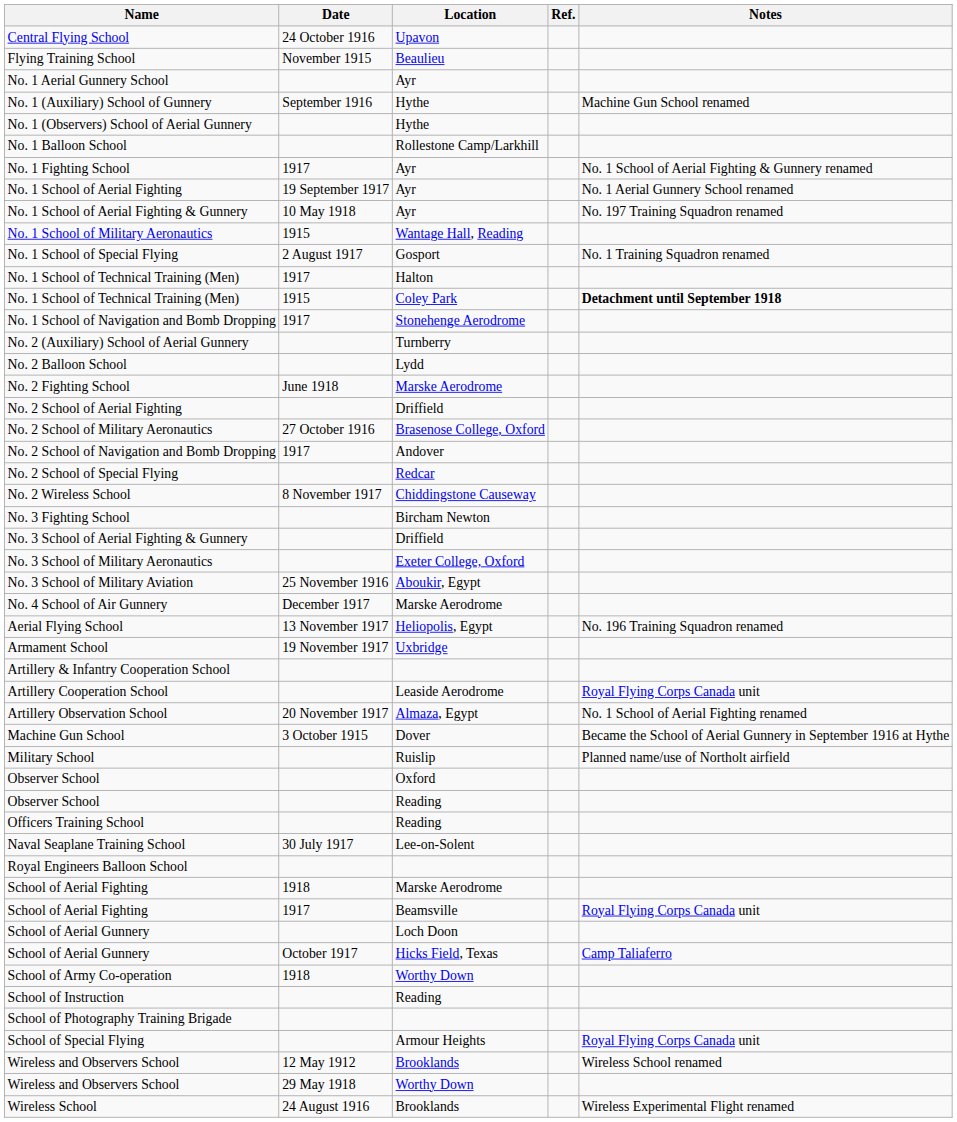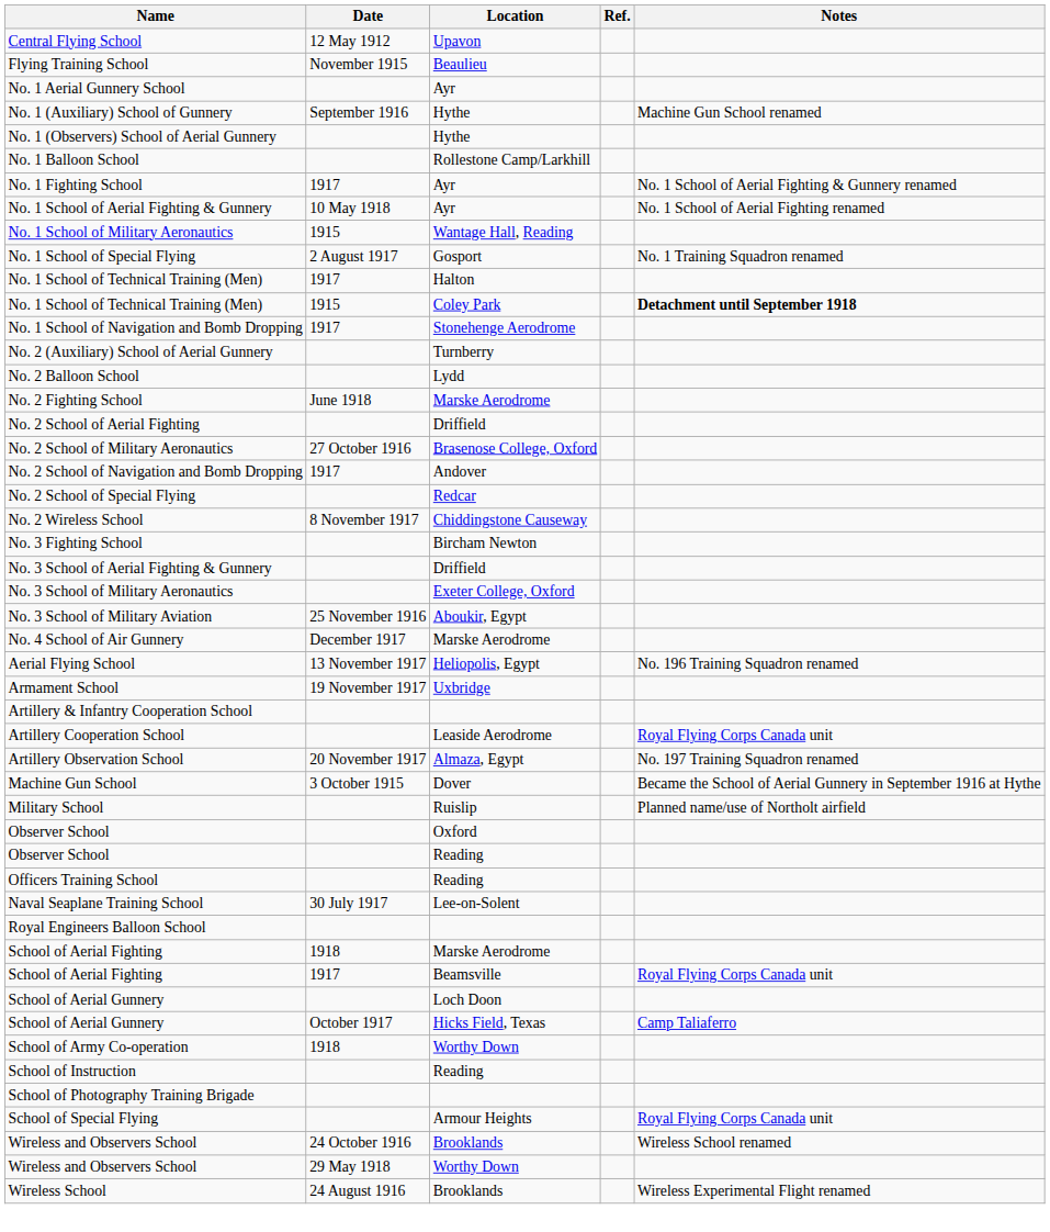 <table class="wikitable sortable">
 <tr>
 <th>Name</th>
 <th>Date</th>
 <th>Location</th>
 <th>Ref.</th>
 <th>Notes</th>
 </tr>
 <tr>
 <td><a href='#'>Central Flying School</a></td>
-<td>24 October 1916</td>
+<td>12 May 1912</td>
 <td><a href='#'>Upavon</a></td>
 <td></td>
 <td></td>
 </tr>
 <tr>
 <td>Flying Training School</td>
 <td>November 1915</td>
 <td><a href='#'>Beaulieu</a></td>
 <td></td>
 <td></td>
 </tr>
 <tr>
 <td>No. 1 Aerial Gunnery School</td>
 <td></td>
 <td>Ayr</td>
 <td></td>
 <td></td>
 </tr>
 <tr>
 <td>No. 1 (Auxiliary) School of Gunnery</td>
 <td>September 1916</td>
 <td>Hythe</td>
 <td></td>
 <td>Machine Gun School renamed</td>
 </tr>
 <tr>
 <td>No. 1 (Observers) School of Aerial Gunnery</td>
 <td></td>
 <td>Hythe</td>
 <td></td>
 <td></td>
 </tr>
 <tr>
 <td>No. 1 Balloon School</td>
 <td></td>
 <td>Rollestone Camp/Larkhill</td>
 <td></td>
 <td></td>
 </tr>
 <tr>
 <td>No. 1 Fighting School</td>
 <td>1917</td>
 <td>Ayr</td>
 <td></td>
 <td>No. 1 School of Aerial Fighting & Gunnery renamed</td>
 </tr>
 <tr>
-<td>No. 1 School of Aerial Fighting</td>
-<td>19 September 1917</td>
-<td>Ayr</td>
-<td></td>
-<td>No. 1 Aerial Gunnery School renamed</td>
-</tr>
-<tr>
 <td>No. 1 School of Aerial Fighting & Gunnery</td>
 <td>10 May 1918</td>
 <td>Ayr</td>
 <td></td>
-<td>No. 197 Training Squadron renamed</td>
+<td>No. 1 School of Aerial Fighting renamed</td>
 </tr>
 <tr>
 <td><a href='#'>No. 1 School of Military Aeronautics</a></td>
 <td>1915</td>
 <td><a href='#'>Wantage Hall</a>, <a href='#'>Reading</a></td>
 <td></td>
 <td></td>
 </tr>
 <tr>
 <td>No. 1 School of Special Flying</td>
 <td>2 August 1917</td>
 <td>Gosport</td>
 <td></td>
 <td>No. 1 Training Squadron renamed</td>
 </tr>
 <tr>
 <td>No. 1 School of Technical Training (Men)</td>
 <td>1917</td>
 <td>Halton</td>
 <td></td>
 <td></td>
 </tr>
 <tr>
 <td>No. 1 School of Technical Training (Men)</td>
 <td>1915</td>
 <td><a href='#'>Coley Park</a></td>
 <td></td>
 <td><strong>Detachment until September 1918</strong></td>
 </tr>
 <tr>
 <td>No. 1 School of Navigation and Bomb Dropping</td>
 <td>1917</td>
 <td><a href='#'>Stonehenge Aerodrome</a></td>
 <td></td>
 <td></td>
 </tr>
 <tr>
 <td>No. 2 (Auxiliary) School of Aerial Gunnery</td>
 <td></td>
 <td>Turnberry</td>
 <td></td>
 <td></td>
 </tr>
 <tr>
 <td>No. 2 Balloon School</td>
 <td></td>
 <td>Lydd</td>
 <td></td>
 <td></td>
 </tr>
 <tr>
 <td>No. 2 Fighting School</td>
 <td>June 1918</td>
 <td><a href='#'>Marske Aerodrome</a></td>
 <td></td>
 <td></td>
 </tr>
 <tr>
 <td>No. 2 School of Aerial Fighting</td>
 <td></td>
 <td>Driffield</td>
 <td></td>
 </tr>
 <tr>
 <td>No. 2 School of Military Aeronautics</td>
 <td>27 October 1916</td>
 <td><a href='#'>Brasenose College, Oxford</a></td>
 <td></td>
 <td></td>
 </tr>
 <tr>
 <td>No. 2 School of Navigation and Bomb Dropping</td>
 <td>1917</td>
 <td>Andover</td>
 <td></td>
 <td></td>
 </tr>
 <tr>
 <td>No. 2 School of Special Flying</td>
 <td></td>
 <td><a href='#'>Redcar</a></td>
 <td></td>
 <td></td>
 </tr>
 <tr>
 <td>No. 2 Wireless School</td>
 <td>8 November 1917</td>
 <td><a href='#'>Chiddingstone Causeway</a></td>
 <td></td>
 <td></td>
 </tr>
 <tr>
 <td>No. 3 Fighting School</td>
 <td></td>
 <td>Bircham Newton</td>
 <td></td>
 <td></td>
 </tr>
 <tr>
 <td>No. 3 School of Aerial Fighting & Gunnery</td>
 <td></td>
 <td>Driffield</td>
 <td></td>
 <td></td>
 </tr>
 <tr>
 <td>No. 3 School of Military Aeronautics</td>
 <td></td>
 <td><a href='#'>Exeter College, Oxford</a></td>
 <td></td>
 <td></td>
 </tr>
 <tr>
 <td>No. 3 School of Military Aviation</td>
 <td>25 November 1916</td>
 <td><a href='#'>Aboukir</a>, Egypt</td>
 <td></td>
 <td></td>
 </tr>
 <tr>
 <td>No. 4 School of Air Gunnery</td>
 <td>December 1917</td>
 <td>Marske Aerodrome</td>
 <td></td>
 <td></td>
 </tr>
 <tr>
 <td>Aerial Flying School</td>
 <td>13 November 1917</td>
 <td><a href='#'>Heliopolis</a>, Egypt</td>
 <td></td>
 <td>No. 196 Training Squadron renamed</td>
 </tr>
 <tr>
 <td>Armament School</td>
 <td>19 November 1917</td>
 <td><a href='#'>Uxbridge</a></td>
 <td></td>
 <td></td>
 </tr>
 <tr>
 <td>Artillery & Infantry Cooperation School</td>
 <td></td>
 <td></td>
 <td></td>
 <td></td>
 </tr>
 <tr>
 <td>Artillery Cooperation School</td>
 <td></td>
 <td>Leaside Aerodrome</td>
 <td></td>
 <td><a href='#'>Royal Flying Corps Canada</a> unit</td>
 </tr>
 <tr>
 <td>Artillery Observation School</td>
 <td>20 November 1917</td>
 <td><a href='#'>Almaza</a>, Egypt</td>
 <td></td>
-<td>No. 1 School of Aerial Fighting renamed</td>
+<td>No. 197 Training Squadron renamed</td>
 </tr>
 <tr>
 <td>Machine Gun School</td>
 <td>3 October 1915</td>
 <td>Dover</td>
 <td></td>
 <td>Became the School of Aerial Gunnery in September 1916 at Hythe</td>
 </tr>
 <tr>
 <td>Military School</td>
 <td></td>
 <td>Ruislip</td>
 <td></td>
 <td>Planned name/use of Northolt airfield</td>
 </tr>
 <tr>
 <td>Observer School</td>
 <td></td>
 <td>Oxford</td>
 <td></td>
 <td></td>
 </tr>
 <tr>
 <td>Observer School</td>
 <td></td>
 <td>Reading</td>
 <td></td>
 <td></td>
 </tr>
 <tr>
 <td>Officers Training School</td>
 <td></td>
 <td>Reading</td>
 <td></td>
 <td></td>
 </tr>
 <tr>
 <td>Naval Seaplane Training School</td>
 <td>30 July 1917</td>
 <td>Lee-on-Solent</td>
 <td></td>
 <td></td>
 </tr>
 <tr>
 <td>Royal Engineers Balloon School</td>
 <td></td>
 <td></td>
 <td></td>
 <td></td>
 </tr>
 <tr>
 <td>School of Aerial Fighting</td>
 <td>1918</td>
 <td>Marske Aerodrome</td>
 <td></td>
 <td></td>
 </tr>
 <tr>
 <td>School of Aerial Fighting</td>
 <td>1917</td>
 <td>Beamsville</td>
 <td></td>
 <td><a href='#'>Royal Flying Corps Canada</a> unit</td>
 </tr>
 <tr>
 <td>School of Aerial Gunnery</td>
 <td></td>
 <td>Loch Doon</td>
 <td></td>
 <td></td>
 </tr>
 <tr>
 <td>School of Aerial Gunnery</td>
 <td>October 1917</td>
 <td><a href='#'>Hicks Field</a>, Texas</td>
 <td></td>
 <td><a href='#'>Camp Taliaferro</a></td>
 </tr>
 <tr>
 <td>School of Army Co-operation</td>
 <td>1918</td>
 <td><a href='#'>Worthy Down</a></td>
 <td></td>
 <td></td>
 </tr>
 <tr>
 <td>School of Instruction</td>
 <td></td>
 <td>Reading</td>
 <td></td>
 <td></td>
 </tr>
 <tr>
 <td>School of Photography Training Brigade</td>
 <td></td>
 <td></td>
 <td></td>
 <td></td>
 </tr>
 <tr>
 <td>School of Special Flying</td>
 <td></td>
 <td>Armour Heights</td>
 <td></td>
 <td><a href='#'>Royal Flying Corps Canada</a> unit</td>
 </tr>
 <tr>
 <td>Wireless and Observers School</td>
-<td>12 May 1912</td>
+<td>24 October 1916</td>
 <td><a href='#'>Brooklands</a></td>
 <td></td>
 <td>Wireless School renamed</td>
 </tr>
 <tr>
 <td>Wireless and Observers School</td>
 <td>29 May 1918</td>
 <td><a href='#'>Worthy Down</a></td>
 <td></td>
 <td></td>
 </tr>
 <tr>
 <td>Wireless School</td>
 <td>24 August 1916</td>
 <td>Brooklands</td>
 <td></td>
 <td>Wireless Experimental Flight renamed</td>
 </tr>
 </table>
